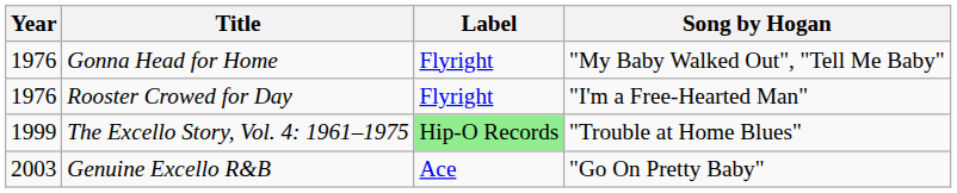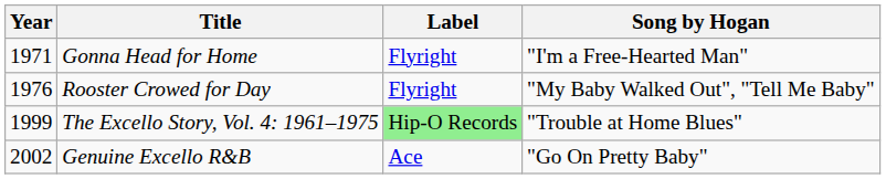 <table class="wikitable">
 <tr>
 <th>Year</th>
 <th>Title</th>
 <th>Label</th>
 <th>Song by Hogan</th>
 </tr>
 <tr>
-<td>1976</td>
+<td>1971</td>
 <td><em>Gonna Head for Home</em></td>
 <td><a href='#'>Flyright</a></td>
-<td>"My Baby Walked Out", "Tell Me Baby"</td>
+<td>"I'm a Free-Hearted Man"</td>
 </tr>
 <tr>
 <td>1976</td>
 <td><em>Rooster Crowed for Day</em></td>
 <td><a href='#'>Flyright</a></td>
-<td>"I'm a Free-Hearted Man"</td>
+<td>"My Baby Walked Out", "Tell Me Baby"</td>
 </tr>
 <tr>
 <td>1999</td>
 <td><em>The Excello Story, Vol. 4: 1961–1975</em></td>
 <td style="background: lightgreen;">Hip-O Records</td>
 <td>"Trouble at Home Blues"</td>
 </tr>
 <tr>
-<td>2003</td>
+<td>2002</td>
 <td><em>Genuine Excello R&B</em></td>
 <td><a href='#'>Ace</a></td>
 <td>"Go On Pretty Baby"</td>
 </tr>
 </table>
